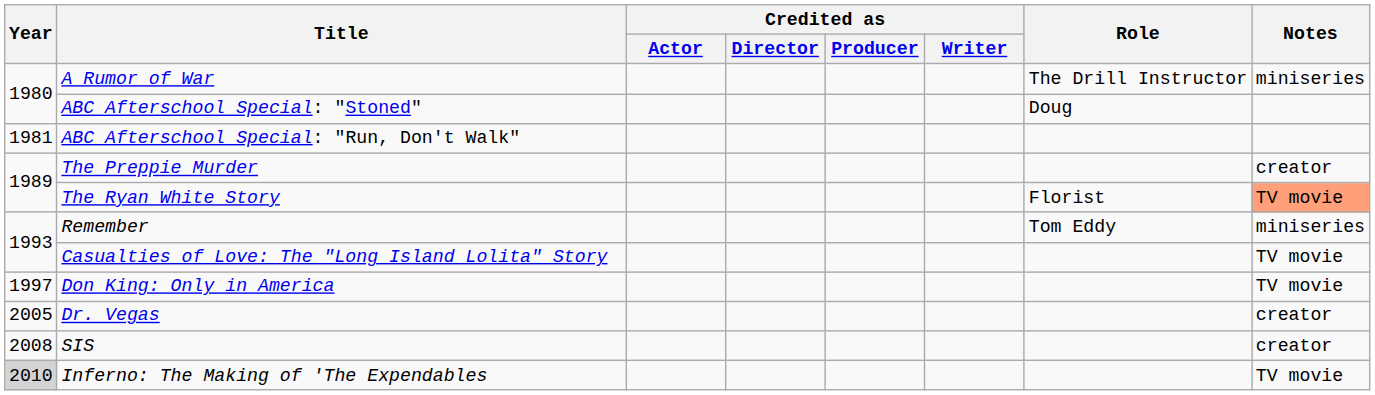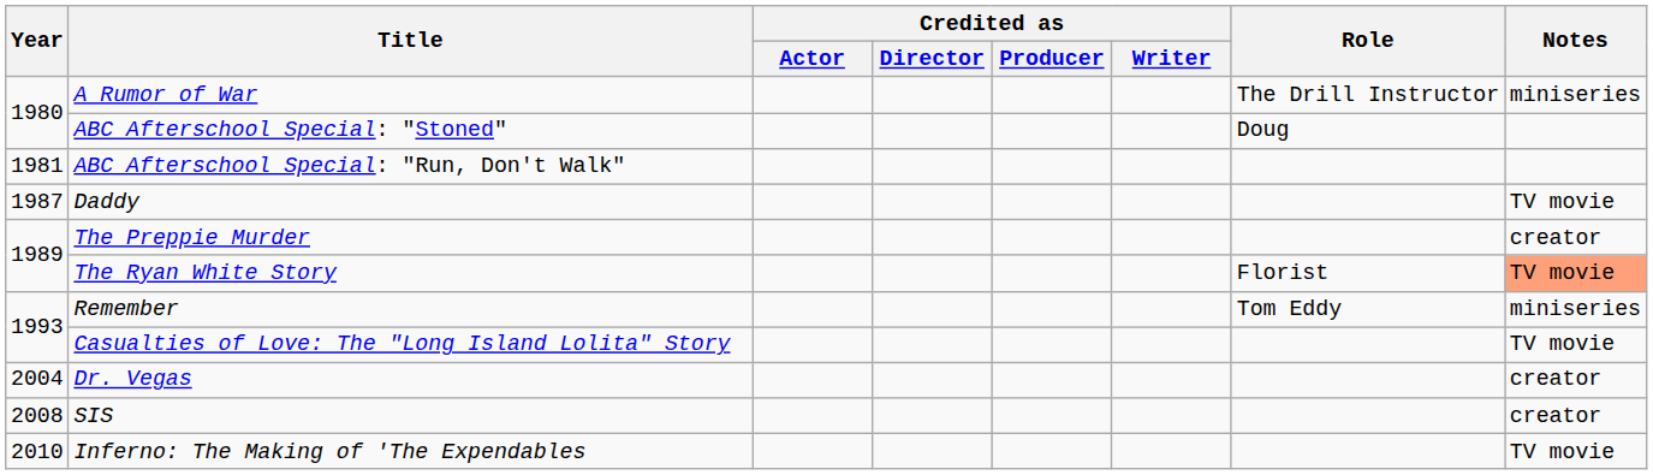 <table class="wikitable sortable">
 <tr>
 <th rowspan=2>Year</th>
 <th rowspan=2 width=400>Title</th>
 <th colspan=4>Credited as</th>
 <th rowspan=2>Role</th>
 <th rowspan=2 class="unsortable">Notes</th>
 </tr>
 <tr>
 <th width=65><a href='#'>Actor</a></th>
 <th width=65><a href='#'>Director</a></th>
 <th width=65><a href='#'>Producer</a></th>
 <th width=65><a href='#'>Writer</a></th>
 </tr>
 <tr>
 <td rowspan="2">1980</td>
 <td><em><a href='#'>A Rumor of War</a></em></td>
 <td style="text-align:center;"></td>
 <td style="text-align:center;"></td>
 <td></td>
 <td style="text-align:center;"></td>
 <td>The Drill Instructor</td>
 <td>miniseries</td>
 </tr>
 <tr>
 <td><em><a href='#'>ABC Afterschool Special</a></em>: "<a href='#'>Stoned</a>"</td>
 <td style="text-align:center;"></td>
 <td style="text-align:center;"></td>
 <td></td>
 <td style="text-align:center;"></td>
 <td>Doug</td>
 <td></td>
 </tr>
 <tr>
 <td rowspan="1">1981</td>
 <td><em><a href='#'>ABC Afterschool Special</a></em>: "Run, Don't Walk"</td>
 <td></td>
 <td style="text-align:center;"></td>
 <td></td>
 <td></td>
 <td></td>
 <td></td>
 </tr>
 <tr>
+<td rowspan="1">1987</td>
+<td><em>Daddy</em></td>
+<td></td>
+<td style="text-align:center;"></td>
+<td></td>
+<td style="text-align:center;"></td>
+<td></td>
+<td>TV movie</td>
+</tr>
+<tr>
 <td rowspan="2">1989</td>
 <td><em><a href='#'>The Preppie Murder</a></em></td>
 <td></td>
 <td style="text-align:center;"></td>
 <td></td>
 <td style="text-align:center;"></td>
 <td></td>
 <td>creator</td>
 </tr>
 <tr>
 <td><em><a href='#'>The Ryan White Story</a></em></td>
 <td style="text-align:center;"></td>
 <td style="text-align:center;"></td>
 <td></td>
 <td style="text-align:center;"></td>
 <td>Florist</td>
 <td style="background: lightsalmon;">TV movie</td>
 </tr>
 <tr>
 <td rowspan="2">1993</td>
 <td><em>Remember</em></td>
 <td style="text-align:center;"></td>
 <td style="text-align:center;"></td>
 <td></td>
 <td style="text-align:center;"></td>
 <td>Tom Eddy</td>
 <td>miniseries</td>
 </tr>
 <tr>
 <td><em><a href='#'>Casualties of Love: The "Long Island Lolita" Story</a></em></td>
 <td></td>
 <td style="text-align:center;"></td>
 <td style="text-align:center;"></td>
 <td style="text-align:center;"></td>
 <td></td>
 <td>TV movie</td>
 </tr>
 <tr>
-<td rowspan="1">1997</td>
-<td><em><a href='#'>Don King: Only in America</a></em></td>
-<td></td>
-<td style="text-align:center;"></td>
-<td></td>
-<td></td>
-<td></td>
-<td>TV movie</td>
-</tr>
-<tr>
-<td rowspan="1">2005</td>
+<td rowspan="1">2004</td>
 <td><em><a href='#'>Dr. Vegas</a></em></td>
 <td></td>
 <td></td>
 <td></td>
 <td style="text-align:center;"></td>
 <td></td>
 <td>creator</td>
 </tr>
 <tr>
 <td rowspan="1">2008</td>
 <td><em>SIS</em></td>
 <td></td>
 <td style="text-align:center;"></td>
 <td style="text-align:center;"></td>
 <td style="text-align:center;"></td>
 <td></td>
 <td>creator</td>
 </tr>
 <tr>
-<td rowspan="1" style="background: lightgrey;">2010</td>
+<td rowspan="1">2010</td>
 <td><em>Inferno: The Making of 'The Expendables<strong></td>
 <td></td>
 <td style="text-align:center;"></td>
 <td></td>
 <td style="text-align:center;"></td>
 <td></td>
 <td>TV movie</td>
 </tr>
 </table>
